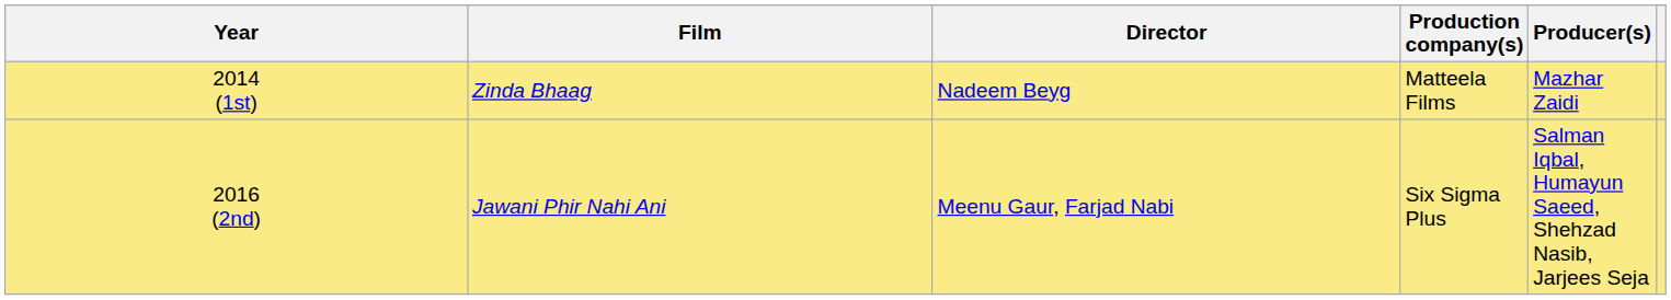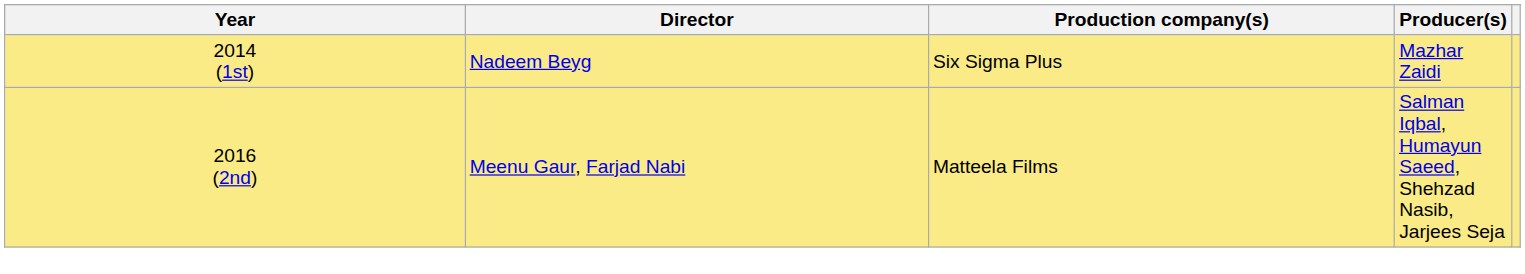 <table class="wikitable" style="width:100%;height:10%;">
 <tr style="background:#bebebe">
 <th style="width:33%;">Year</th>
-<th style="width:33%;">Film</th>
 <th style="width:33%";>Director</th>
 <th style="width:33%;">Production company(s)</th>
 <th style="width:33%;">Producer(s)</th>
 <th style="width:33%;"></th>
 </tr>
 <tr style="background:#FAEB86">
 <td style="text-align:center;">2014<br>(<a href='#'>1st</a>)</td>
-<td><em><a href='#'>Zinda Bhaag</a></em></td>
 <td><a href='#'>Nadeem Beyg</a></td>
-<td>Matteela Films</td>
+<td>Six Sigma Plus</td>
 <td><a href='#'>Mazhar Zaidi</a></td>
 <td></td>
 </tr>
 <tr style="background: #FAEB86">
 <td style="text-align:center;">2016<br>(<a href='#'>2nd</a>)</td>
-<td><em><a href='#'>Jawani Phir Nahi Ani</a></em></td>
 <td><a href='#'>Meenu Gaur</a>, <a href='#'>Farjad Nabi</a></td>
-<td>Six Sigma Plus</td>
+<td>Matteela Films</td>
 <td><a href='#'>Salman Iqbal</a>, <a href='#'>Humayun Saeed</a>, Shehzad Nasib, Jarjees Seja</td>
 <td></td>
 </tr>
 </table>
